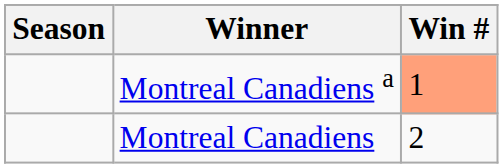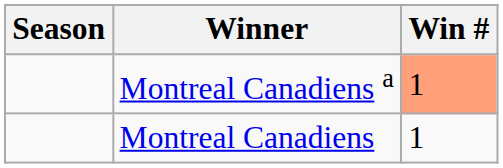 <table class="wikitable">
 <tr>
 <th>Season</th>
 <th>Winner</th>
 <th>Win #</th>
 </tr>
 <tr>
 <td></td>
 <td><a href='#'>Montreal Canadiens</a> <sup>a</sup></td>
 <td style="background: lightsalmon;">1</td>
 </tr>
 <tr>
 <td></td>
 <td><a href='#'>Montreal Canadiens</a></td>
-<td>2</td>
+<td>1</td>
 </tr>
 </table>
